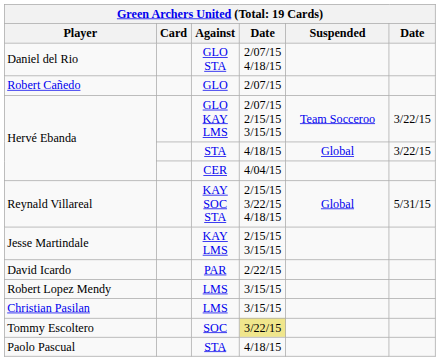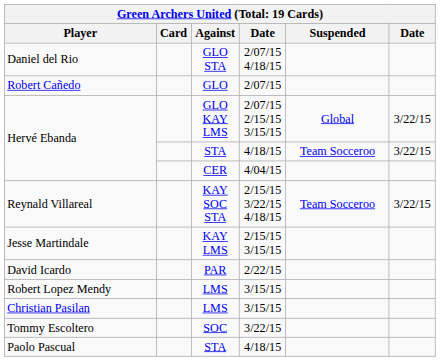 <table class="wikitable collapsible collapsed">
 <tr>
 <th colspan="6" style="width:560px"><a href='#'>Green Archers United</a> (Total: 19 Cards)			</th>
 </tr>
 <tr>
 <th style="width:180px">Player</th>
 <th style="width: 30px">Card</th>
 <th style="width: 50px">Against</th>
 <th style="width: 50px">Date</th>
 <th style="width:120px">Suspended</th>
 <th style="width: 50px">Date</th>
 </tr>
 <tr>
 <td style="text-align:left"> Daniel del Rio</td>
 <td style="text-align:center"><br></td>
 <td style="text-align:center"><a href='#'>GLO</a><br><a href='#'>STA</a></td>
 <td style="text-align:center">2/07/15<br>4/18/15</td>
 <td style="text-align:center"></td>
 <td style="text-align:center"></td>
 </tr>
 <tr>
 <td style="text-align:left"> <a href='#'>Robert Cañedo</a></td>
 <td style="text-align:center"></td>
 <td style="text-align:center"><a href='#'>GLO</a></td>
 <td style="text-align:center">2/07/15</td>
 <td style="text-align:center"></td>
 <td style="text-align:center"></td>
 </tr>
 <tr>
 <td rowspan="3" style="text-align:left"> Hervé Ebanda</td>
 <td style="text-align:center"><br><br></td>
 <td style="text-align:center"><a href='#'>GLO</a><br><a href='#'>KAY</a><br><a href='#'>LMS</a></td>
 <td style="text-align:center">2/07/15<br>2/15/15<br>3/15/15</td>
-<td style="text-align:center"><a href='#'>Team Socceroo</a></td>
+<td style="text-align:center"><a href='#'>Global</a></td>
 <td style="text-align:center">3/22/15</td>
 </tr>
 <tr>
 <td style="text-align:center"></td>
 <td style="text-align:center"><a href='#'>STA</a></td>
 <td style="text-align:center">4/18/15</td>
-<td style="text-align:center"><a href='#'>Global</a></td>
+<td style="text-align:center"><a href='#'>Team Socceroo</a></td>
 <td style="text-align:center">3/22/15</td>
 </tr>
 <tr>
 <td style="text-align:center"></td>
 <td style="text-align:center"><a href='#'>CER</a></td>
 <td style="text-align:center">4/04/15</td>
 <td style="text-align:center"></td>
 <td style="text-align:center"></td>
 </tr>
 <tr>
 <td style="text-align:left"> Reynald Villareal</td>
 <td style="text-align:center"><br><br></td>
 <td style="text-align:center"><a href='#'>KAY</a><br><a href='#'>SOC</a><br><a href='#'>STA</a></td>
 <td style="text-align:center">2/15/15<br>3/22/15<br>4/18/15</td>
-<td style="text-align:center"><a href='#'>Global</a></td>
-<td style="text-align:center">5/31/15</td>
+<td style="text-align:center"><a href='#'>Team Socceroo</a></td>
+<td style="text-align:center">3/22/15</td>
 </tr>
 <tr>
 <td style="text-align:left"> Jesse Martindale</td>
 <td style="text-align:center"><br></td>
 <td style="text-align:center"><a href='#'>KAY</a><br><a href='#'>LMS</a></td>
 <td style="text-align:center">2/15/15<br>3/15/15</td>
 <td style="text-align:center"></td>
 <td style="text-align:center"></td>
 </tr>
 <tr>
 <td style="text-align:left"> David Icardo</td>
 <td style="text-align:center"></td>
 <td style="text-align:center"><a href='#'>PAR</a></td>
 <td style="text-align:center">2/22/15</td>
 <td style="text-align:center"></td>
 <td style="text-align:center"></td>
 </tr>
 <tr>
 <td style="text-align:left"> Robert Lopez Mendy</td>
 <td style="text-align:center"></td>
 <td style="text-align:center"><a href='#'>LMS</a></td>
 <td style="text-align:center">3/15/15</td>
 <td style="text-align:center"></td>
 <td style="text-align:center"></td>
 </tr>
 <tr>
 <td style="text-align:left"> <a href='#'>Christian Pasilan</a></td>
 <td style="text-align:center"></td>
 <td style="text-align:center"><a href='#'>LMS</a></td>
 <td style="text-align:center">3/15/15</td>
 <td style="text-align:center"></td>
 <td style="text-align:center"></td>
 </tr>
 <tr>
 <td style="text-align:left"> Tommy Escoltero</td>
 <td style="text-align:center"></td>
 <td style="text-align:center"><a href='#'>SOC</a></td>
-<td style="background: khaki; text-align:center">3/22/15</td>
+<td style="text-align:center">3/22/15</td>
 <td style="text-align:center"></td>
 <td style="text-align:center"></td>
 </tr>
 <tr>
 <td style="text-align:left"> Paolo Pascual</td>
 <td style="text-align:center"></td>
 <td style="text-align:center"><a href='#'>STA</a></td>
 <td style="text-align:center">4/18/15</td>
 <td style="text-align:center"></td>
 <td style="text-align:center"></td>
 </tr>
 </table>
